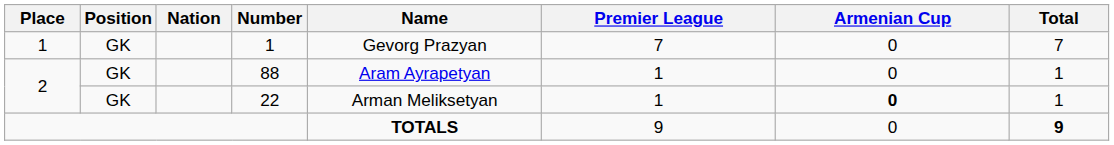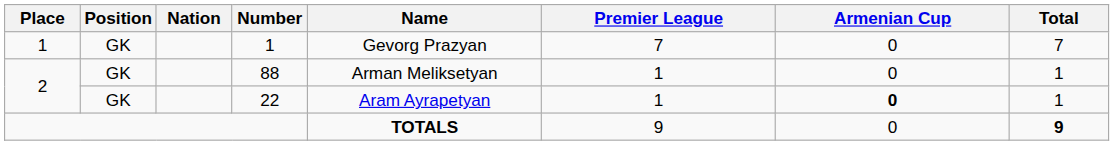 <table class="wikitable" style="font-size: 95%; text-align: center;">
 <tr>
 <th width=60>Place</th>
 <th width=60>Position</th>
 <th width=60>Nation</th>
 <th width=60>Number</th>
 <th width=200>Name</th>
 <th width=200><a href='#'>Premier League</a></th>
 <th width=200><a href='#'>Armenian Cup</a></th>
 <th width=80><strong>Total</strong></th>
 </tr>
 <tr>
 <td>1</td>
 <td>GK</td>
 <td></td>
 <td>1</td>
 <td>Gevorg Prazyan</td>
 <td>7</td>
 <td>0</td>
 <td>7</td>
 </tr>
 <tr>
 <td rowspan="2">2</td>
 <td>GK</td>
 <td></td>
 <td>88</td>
-<td><a href='#'>Aram Ayrapetyan</a></td>
+<td>Arman Meliksetyan</td>
 <td>1</td>
 <td>0</td>
 <td>1</td>
 </tr>
 <tr>
 <td>GK</td>
 <td></td>
 <td>22</td>
-<td>Arman Meliksetyan</td>
+<td><a href='#'>Aram Ayrapetyan</a></td>
 <td>1</td>
 <td><strong>0</strong></td>
 <td>1</td>
 </tr>
 <tr>
 <td colspan="4"></td>
 <td><strong>TOTALS</strong></td>
 <td>9</td>
 <td>0</td>
 <td><strong>9</strong></td>
 </tr>
 </table>
